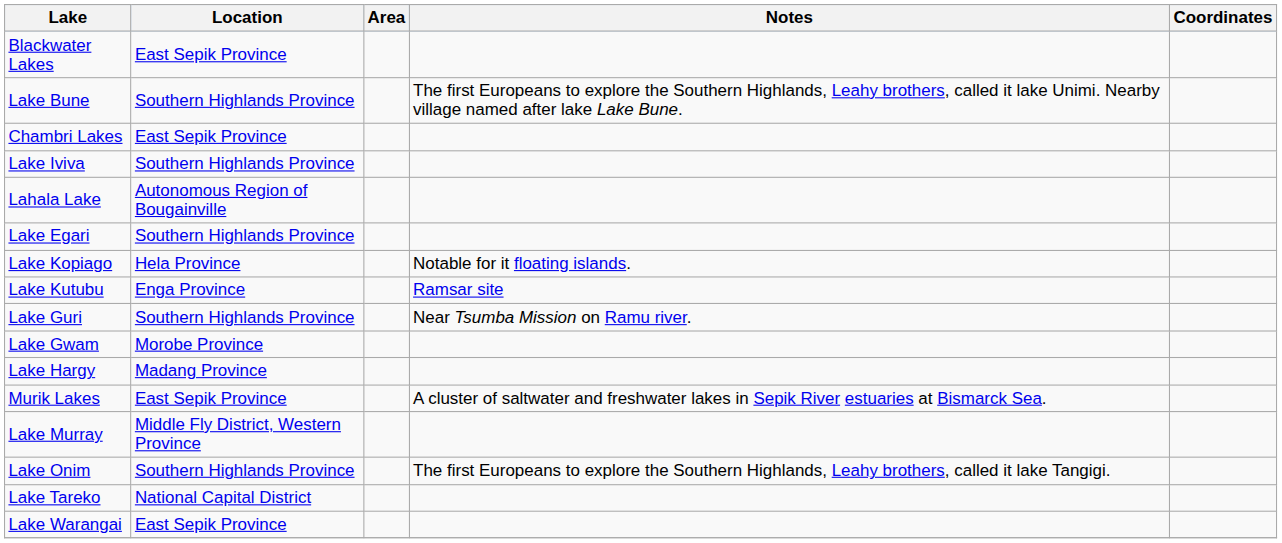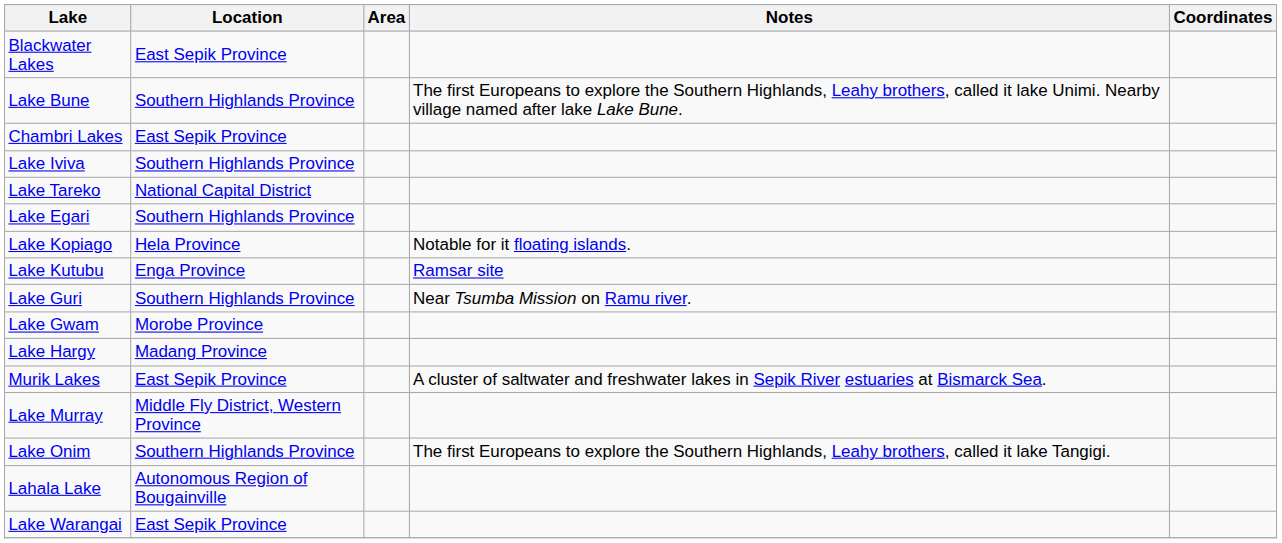 <table class="wikitable sortable" width=95%>
 <tr bgcolor=#99CCFF>
 <th>Lake</th>
 <th>Location</th>
 <th data-sort-type="number">Area</th>
 <th>Notes</th>
 <th>Coordinates</th>
 </tr>
 <tr>
 <td><a href='#'>Blackwater Lakes</a></td>
 <td><a href='#'>East Sepik Province</a></td>
 <td></td>
 <td></td>
 <td></td>
 </tr>
 <tr>
 <td><a href='#'>Lake Bune</a></td>
 <td><a href='#'>Southern Highlands Province</a></td>
 <td></td>
 <td>The first Europeans to explore the Southern Highlands,  <a href='#'>Leahy brothers</a>,   called it lake Unimi. Nearby village named after lake <em>Lake Bune</em>.</td>
 <td></td>
 </tr>
 <tr>
 <td><a href='#'>Chambri Lakes</a></td>
 <td><a href='#'>East Sepik Province</a></td>
 <td></td>
 <td></td>
 <td></td>
 </tr>
 <tr>
 <td><a href='#'>Lake Iviva</a></td>
 <td><a href='#'>Southern Highlands Province</a></td>
 <td></td>
 <td></td>
 <td></td>
 </tr>
 <tr>
-<td><a href='#'>Lahala Lake</a></td>
-<td><a href='#'>Autonomous Region of Bougainville</a></td>
+<td><a href='#'>Lake Tareko</a></td>
+<td><a href='#'>National Capital District</a></td>
 <td></td>
 <td></td>
 <td></td>
 </tr>
 <tr>
 <td><a href='#'>Lake Egari</a></td>
 <td><a href='#'>Southern Highlands Province</a></td>
 <td></td>
 <td></td>
 <td></td>
 </tr>
 <tr>
 <td><a href='#'>Lake Kopiago</a></td>
 <td><a href='#'>Hela Province</a></td>
 <td></td>
 <td>Notable for it <a href='#'>floating islands</a>.</td>
 <td></td>
 </tr>
 <tr>
 <td><a href='#'>Lake Kutubu</a></td>
 <td><a href='#'>Enga Province</a></td>
 <td></td>
 <td><a href='#'>Ramsar site</a></td>
 <td></td>
 </tr>
 <tr>
 <td><a href='#'>Lake Guri</a></td>
 <td><a href='#'>Southern Highlands Province</a></td>
 <td></td>
 <td>Near <em>Tsumba Mission</em> on <a href='#'>Ramu river</a>.</td>
 <td></td>
 </tr>
 <tr>
 <td><a href='#'>Lake Gwam</a></td>
 <td><a href='#'>Morobe Province</a></td>
 <td></td>
 <td></td>
 <td></td>
 </tr>
 <tr>
 <td><a href='#'>Lake Hargy</a></td>
 <td><a href='#'>Madang Province</a></td>
 <td></td>
 <td></td>
 <td></td>
 </tr>
 <tr>
 <td><a href='#'>Murik Lakes</a></td>
 <td><a href='#'>East Sepik Province</a></td>
 <td></td>
 <td>A cluster of saltwater and freshwater lakes in <a href='#'>Sepik River</a>  <a href='#'>estuaries</a> at <a href='#'>Bismarck Sea</a>.</td>
 <td></td>
 </tr>
 <tr>
 <td><a href='#'>Lake Murray</a></td>
 <td><a href='#'>Middle Fly District, Western Province</a></td>
 <td></td>
 <td></td>
 <td></td>
 </tr>
 <tr>
 <td><a href='#'>Lake Onim</a></td>
 <td><a href='#'>Southern Highlands Province</a></td>
 <td></td>
 <td>The first Europeans to explore the Southern Highlands,   <a href='#'>Leahy brothers</a>,   called it lake Tangigi.</td>
 <td></td>
 </tr>
 <tr>
-<td><a href='#'>Lake Tareko</a></td>
-<td><a href='#'>National Capital District</a></td>
+<td><a href='#'>Lahala Lake</a></td>
+<td><a href='#'>Autonomous Region of Bougainville</a></td>
 <td></td>
 <td></td>
 <td></td>
 </tr>
 <tr>
 <td><a href='#'>Lake Warangai</a></td>
 <td><a href='#'>East Sepik Province</a></td>
 <td></td>
 <td></td>
 <td></td>
 </tr>
 <tr>
 </tr>
 </table>
